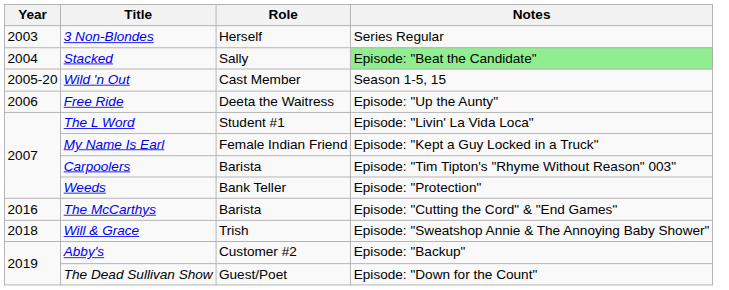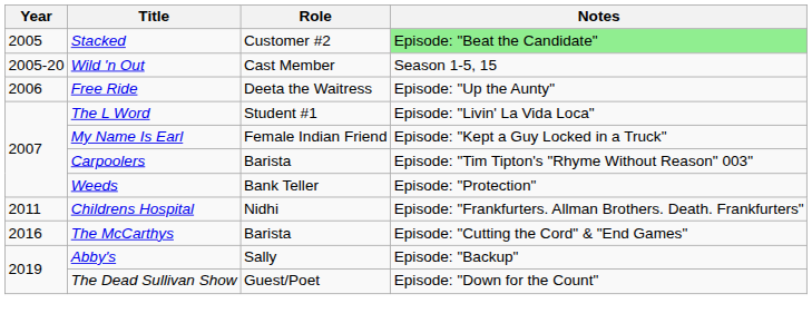 <table class="wikitable plainrowheaders sortable" style="margin-right: 0;">
 <tr>
 <th scope="col">Year</th>
 <th scope="col">Title</th>
 <th scope="col">Role</th>
 <th scope="col" class="unsortable">Notes</th>
 </tr>
 <tr>
-<td>2003</td>
-<td><em><a href='#'>3 Non-Blondes</a></em></td>
-<td>Herself</td>
-<td>Series Regular</td>
-</tr>
-<tr>
-<td>2004</td>
+<td>2005</td>
 <td><em><a href='#'>Stacked</a></em></td>
-<td>Sally</td>
+<td>Customer #2</td>
 <td style="background: lightgreen;">Episode: "Beat the Candidate"</td>
 </tr>
 <tr>
 <td>2005-20</td>
 <td><em><a href='#'>Wild 'n Out</a></em></td>
 <td>Cast Member</td>
 <td>Season 1-5, 15</td>
 </tr>
 <tr>
 <td>2006</td>
 <td><em><a href='#'>Free Ride</a></em></td>
 <td>Deeta the Waitress</td>
 <td>Episode: "Up the Aunty"</td>
 </tr>
 <tr>
 <td rowspan=4>2007</td>
 <td><em><a href='#'>The L Word</a></em></td>
 <td>Student #1</td>
 <td>Episode: "Livin' La Vida Loca"</td>
 </tr>
 <tr>
 <td><em><a href='#'>My Name Is Earl</a></em></td>
 <td>Female Indian Friend</td>
 <td>Episode: "Kept a Guy Locked in a Truck"</td>
 </tr>
 <tr>
 <td><em><a href='#'>Carpoolers</a></em></td>
 <td>Barista</td>
 <td>Episode: "Tim Tipton's "Rhyme Without Reason" 003"</td>
 </tr>
 <tr>
 <td><em><a href='#'>Weeds</a></em></td>
 <td>Bank Teller</td>
 <td>Episode: "Protection"</td>
 </tr>
 <tr>
+<td>2011</td>
+<td><em><a href='#'>Childrens Hospital</a></em></td>
+<td>Nidhi</td>
+<td>Episode: "Frankfurters. Allman Brothers. Death. Frankfurters"</td>
+</tr>
+<tr>
 <td>2016</td>
 <td><em><a href='#'>The McCarthys</a></em></td>
 <td>Barista</td>
 <td>Episode: "Cutting the Cord" & "End Games"</td>
 </tr>
 <tr>
-<td>2018</td>
-<td><em><a href='#'>Will & Grace</a></em></td>
-<td>Trish</td>
-<td>Episode: "Sweatshop Annie & The Annoying Baby Shower"</td>
-</tr>
-<tr>
 <td rowspan=2>2019</td>
 <td><em><a href='#'>Abby's</a></em></td>
-<td>Customer #2</td>
+<td>Sally</td>
 <td>Episode: "Backup"</td>
 </tr>
 <tr>
 <td><em>The Dead Sullivan Show</em></td>
 <td>Guest/Poet</td>
 <td>Episode: "Down for the Count"</td>
 </tr>
 </table>
